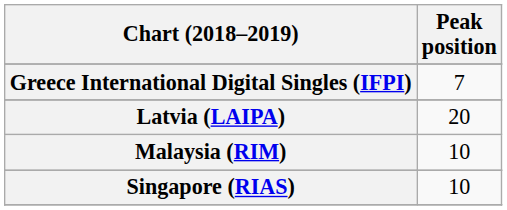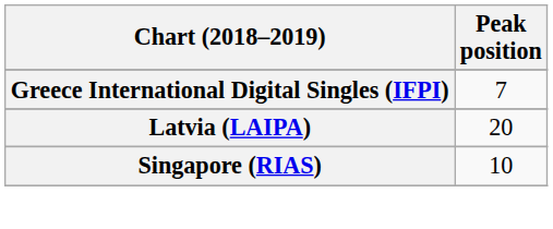 <table class="wikitable sortable plainrowheaders" style="text-align:center">
 <tr>
 <th scope="col">Chart (2018–2019)</th>
 <th scope="col">Peak<br> position</th>
 </tr>
 <tr>
 </tr>
 <tr>
 </tr>
 <tr>
 </tr>
 <tr>
 </tr>
 <tr>
 </tr>
 <tr>
 </tr>
 <tr>
 </tr>
 <tr>
 <th scope="row">Greece International Digital Singles (<a href='#'>IFPI</a>)</th>
 <td>7</td>
 </tr>
 <tr>
 </tr>
 <tr>
 </tr>
 <tr>
 </tr>
 <tr>
 </tr>
 <tr>
 <th scope="row">Latvia (<a href='#'>LAIPA</a>)</th>
 <td>20</td>
 </tr>
 <tr>
-<th scope="row">Malaysia (<a href='#'>RIM</a>)</th>
-<td>10</td>
-</tr>
-<tr>
 </tr>
 <tr>
 </tr>
 <tr>
 </tr>
 <tr>
 </tr>
 <tr>
 </tr>
 <tr>
 <th scope="row">Singapore (<a href='#'>RIAS</a>)</th>
 <td>10</td>
 </tr>
 <tr>
 </tr>
 <tr>
 </tr>
 <tr>
 </tr>
 <tr>
 </tr>
 <tr>
 </tr>
 <tr>
 </tr>
 </table>
